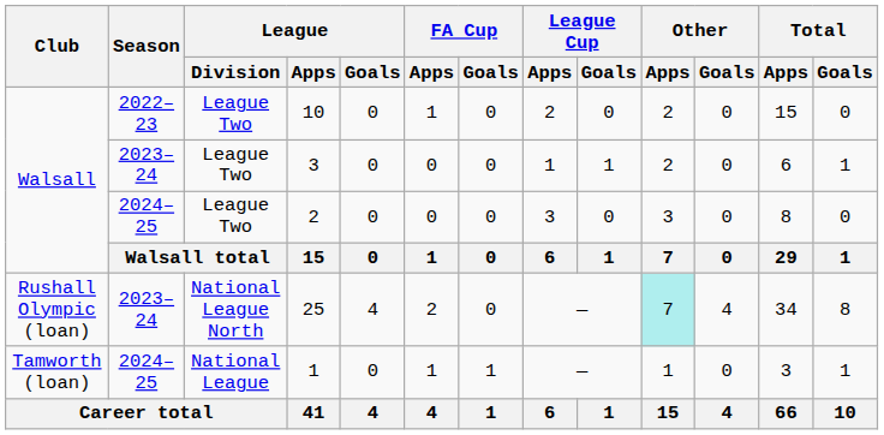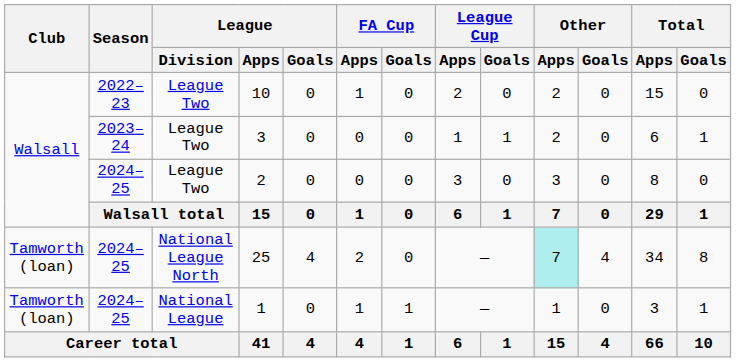 <table class="wikitable" style="text-align: center;">
 <tr>
 <th rowspan="2">Club</th>
 <th rowspan="2">Season</th>
 <th colspan="3">League</th>
 <th colspan="2"><a href='#'>FA Cup</a></th>
 <th colspan="2"><a href='#'>League Cup</a></th>
 <th colspan="2">Other</th>
 <th colspan="2">Total</th>
 </tr>
 <tr>
 <th>Division</th>
 <th>Apps</th>
 <th>Goals</th>
 <th>Apps</th>
 <th>Goals</th>
 <th>Apps</th>
 <th>Goals</th>
 <th>Apps</th>
 <th>Goals</th>
 <th>Apps</th>
 <th>Goals</th>
 </tr>
 <tr>
 <td rowspan="4"><a href='#'>Walsall</a></td>
 <td><a href='#'>2022–23</a></td>
 <td><a href='#'>League Two</a></td>
 <td>10</td>
 <td>0</td>
 <td>1</td>
 <td>0</td>
 <td>2</td>
 <td>0</td>
 <td>2</td>
 <td>0</td>
 <td>15</td>
 <td>0</td>
 </tr>
 <tr>
 <td><a href='#'>2023–24</a></td>
 <td>League Two</td>
 <td>3</td>
 <td>0</td>
 <td>0</td>
 <td>0</td>
 <td>1</td>
 <td>1</td>
 <td>2</td>
 <td>0</td>
 <td>6</td>
 <td>1</td>
 </tr>
 <tr>
 <td><a href='#'>2024–25</a></td>
 <td>League Two</td>
 <td>2</td>
 <td>0</td>
 <td>0</td>
 <td>0</td>
 <td>3</td>
 <td>0</td>
 <td>3</td>
 <td>0</td>
 <td>8</td>
 <td>0</td>
 </tr>
 <tr>
 <th colspan="2">Walsall total</th>
 <th>15</th>
 <th>0</th>
 <th>1</th>
 <th>0</th>
 <th>6</th>
 <th>1</th>
 <th>7</th>
 <th>0</th>
 <th>29</th>
 <th>1</th>
 </tr>
 <tr>
-<td><a href='#'>Rushall Olympic</a> (loan)</td>
-<td><a href='#'>2023–24</a></td>
+<td><a href='#'>Tamworth</a> (loan)</td>
+<td><a href='#'>2024–25</a></td>
 <td><a href='#'>National League North</a></td>
 <td>25</td>
 <td>4</td>
 <td>2</td>
 <td>0</td>
 <td colspan="2">—</td>
 <td style="background: paleturquoise;">7</td>
 <td>4</td>
 <td>34</td>
 <td>8</td>
 </tr>
 <tr>
 <td><a href='#'>Tamworth</a> (loan)</td>
 <td><a href='#'>2024–25</a></td>
 <td><a href='#'>National League</a></td>
 <td>1</td>
 <td>0</td>
 <td>1</td>
 <td>1</td>
 <td colspan="2">—</td>
 <td>1</td>
 <td>0</td>
 <td>3</td>
 <td>1</td>
 </tr>
 <tr>
 <th colspan="3">Career total</th>
 <th>41</th>
 <th>4</th>
 <th>4</th>
 <th>1</th>
 <th>6</th>
 <th>1</th>
 <th>15</th>
 <th>4</th>
 <th>66</th>
 <th>10</th>
 </tr>
 </table>
